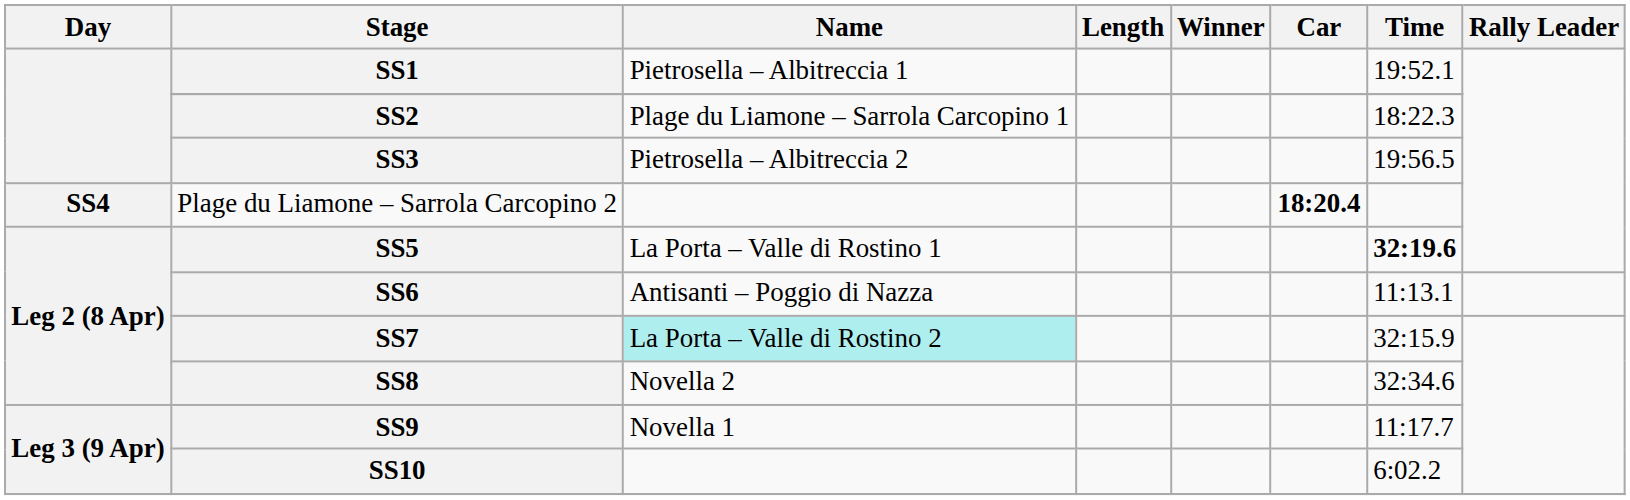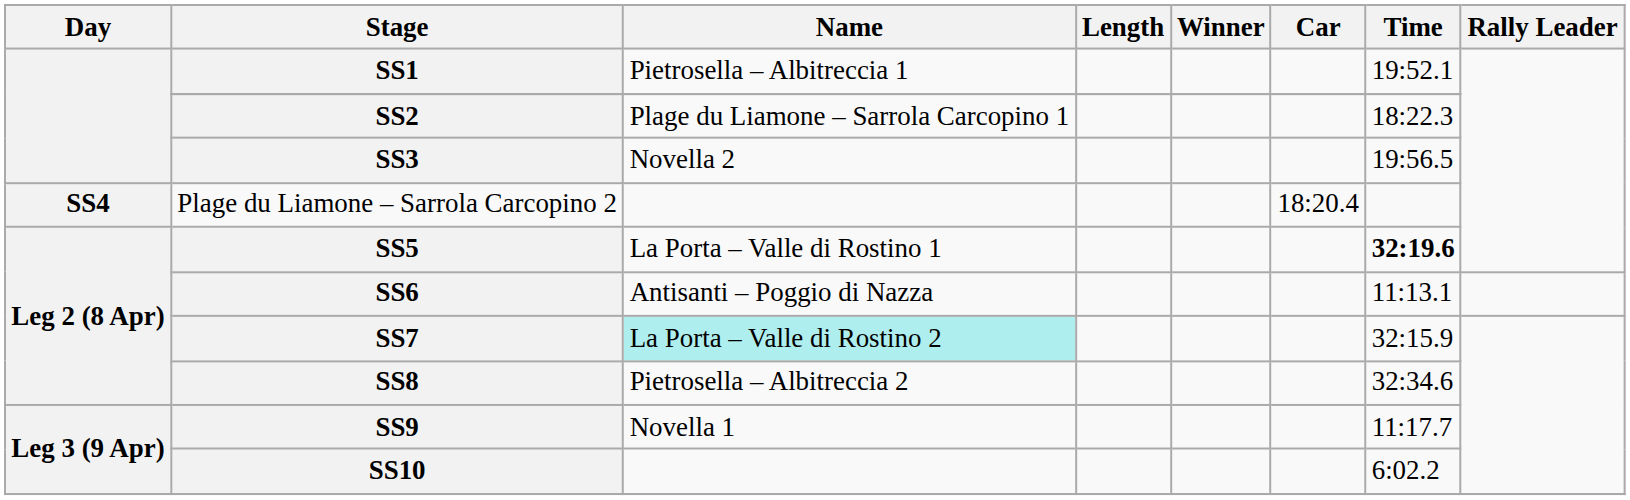 <table class="wikitable plainrowheaders sortable" style="font-size: 85%">
 <tr>
 <th>Day</th>
 <th>Stage</th>
 <th>Name</th>
 <th>Length</th>
 <th>Winner</th>
 <th>Car</th>
 <th>Time</th>
 <th>Rally Leader</th>
 </tr>
 <tr>
 <th rowspan="4"></th>
 <th>SS1</th>
 <td>Pietrosella – Albitreccia 1</td>
 <td></td>
 <td></td>
 <td></td>
 <td>19:52.1</td>
 <td rowspan="6"></td>
 </tr>
 <tr>
 </tr>
 <tr>
 <th>SS2</th>
 <td>Plage du Liamone – Sarrola Carcopino 1</td>
 <td></td>
 <td></td>
 <td></td>
 <td>18:22.3</td>
 </tr>
 <tr>
 <th>SS3</th>
-<td>Pietrosella – Albitreccia 2</td>
+<td>Novella 2</td>
 <td></td>
 <td></td>
 <td></td>
 <td>19:56.5</td>
 </tr>
 <tr>
 <th>SS4</th>
 <td>Plage du Liamone – Sarrola Carcopino 2</td>
 <td></td>
 <td></td>
 <td></td>
-<td><strong>18:20.4</strong></td>
+<td>18:20.4</td>
 </tr>
 <tr>
 <th rowspan="4">Leg 2 (8 Apr)</th>
 <th>SS5</th>
 <td>La Porta – Valle di Rostino 1</td>
 <td></td>
 <td></td>
 <td></td>
 <td><strong>32:19.6</strong></td>
 </tr>
 <tr>
 <th>SS6</th>
 <td>Antisanti – Poggio di Nazza</td>
 <td></td>
 <td></td>
 <td></td>
 <td>11:13.1</td>
 </tr>
 <tr>
 <th>SS7</th>
 <td style="background: paleturquoise;">La Porta – Valle di Rostino 2</td>
 <td></td>
 <td></td>
 <td></td>
 <td>32:15.9</td>
 <td rowspan="4"></td>
 </tr>
 <tr>
 <th>SS8</th>
-<td>Novella 2</td>
+<td>Pietrosella – Albitreccia 2</td>
 <td></td>
 <td></td>
 <td></td>
 <td>32:34.6</td>
 </tr>
 <tr>
 <th rowspan="2">Leg 3 (9 Apr)</th>
 <th>SS9</th>
 <td>Novella 1</td>
 <td></td>
 <td></td>
 <td></td>
 <td>11:17.7</td>
 </tr>
 <tr>
 <th>SS10</th>
 <td></td>
 <td></td>
 <td></td>
 <td></td>
 <td>6:02.2</td>
 </tr>
 <tr>
 </tr>
 </table>
